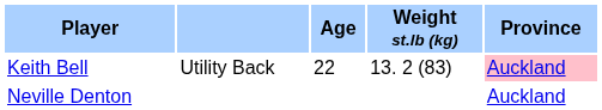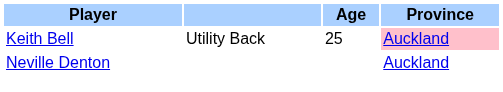 <table class="sortable" border="0" cellspacing="2" cellpadding="2" style="width:80%;" style="text-align:center;">
 <tr style="background:#AAD0FF">
 <th>Player</th>
 <th></th>
 <th>Age</th>
-<th>Weight<br><small><em>st.lb (kg)</em></small></th>
 <th>Province</th>
 </tr>
 <tr>
 <td align=left><a href='#'>Keith Bell</a></td>
 <td>Utility Back</td>
-<td>22</td>
-<td>13. 2 (83)</td>
+<td>25</td>
 <td align=left style="background: pink;"> <a href='#'>Auckland</a></td>
 </tr>
 <tr>
 <td align=left><a href='#'>Neville Denton</a></td>
 <td></td>
 <td></td>
-<td></td>
 <td align=left> <a href='#'>Auckland</a></td>
 </tr>
 </table>
